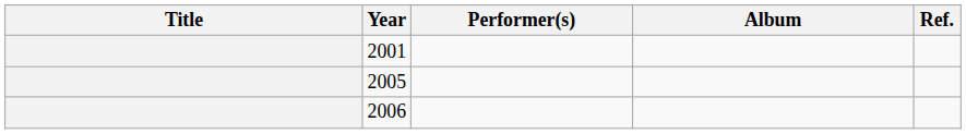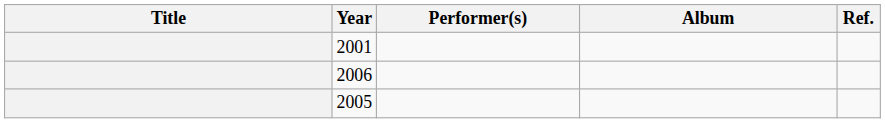 <table class="wikitable plainrowheaders sortable" style="text-align:center;">
 <tr>
 <th scope="col" style="width: 18em;">Title</th>
 <th scope="col" style="width: 2em;">Year</th>
 <th scope="col" style="width: 11em;">Performer(s)</th>
 <th scope="col" style="width: 14em;">Album</th>
 <th scope="col" style="width: 2em;" class="unsortable">Ref.</th>
 </tr>
 <tr>
 <th scope="row"></th>
 <td>2001</td>
 <td></td>
 <td></td>
 <td></td>
 </tr>
 <tr>
 <th scope="row"></th>
-<td>2005</td>
+<td>2006</td>
 <td></td>
 <td></td>
 <td></td>
 </tr>
 <tr>
 <th scope="row"></th>
-<td>2006</td>
+<td>2005</td>
 <td></td>
 <td></td>
 <td></td>
 </tr>
 </table>
